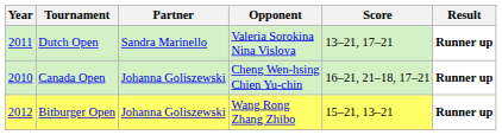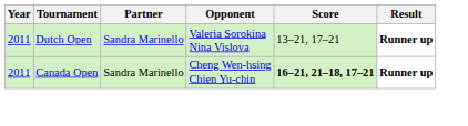 <table class="sortable wikitable" style="font-size: 90%;">
 <tr>
 <th>Year</th>
 <th>Tournament</th>
 <th>Partner</th>
 <th>Opponent</th>
 <th>Score</th>
 <th>Result</th>
 </tr>
 <tr style="background:#D4F1C5">
 <td align="center"><a href='#'>2011</a></td>
 <td align="left"><a href='#'>Dutch Open</a></td>
 <td align="left"> <a href='#'>Sandra Marinello</a></td>
 <td align="left"> <a href='#'>Valeria Sorokina</a><br> <a href='#'>Nina Vislova</a></td>
 <td align="left">13–21, 17–21</td>
 <td style="text-align:left; background:white"> <strong>Runner up</strong></td>
 </tr>
 <tr style="background:#D4F1C5">
-<td align="center"><a href='#'>2010</a></td>
+<td align="center"><a href='#'>2011</a></td>
 <td align="left"><a href='#'>Canada Open</a></td>
-<td align="left"> <a href='#'>Johanna Goliszewski</a></td>
+<td align="left"> Sandra Marinello</td>
 <td align="left"> <a href='#'>Cheng Wen-hsing</a> <br>  <a href='#'>Chien Yu-chin</a></td>
-<td align="left">16–21, 21–18, 17–21</td>
-<td style="text-align:left; background:white"> <strong>Runner up</strong></td>
-</tr>
-<tr style="background:#FFFF67">
-<td align="center"><a href='#'>2012</a></td>
-<td align="left"><a href='#'>Bitburger Open</a></td>
-<td align="left"> <a href='#'>Johanna Goliszewski</a></td>
-<td align="left"> <a href='#'>Wang Rong</a><br> <a href='#'>Zhang Zhibo</a></td>
-<td align="left">15–21, 13–21</td>
+<td align="left"><strong>16–21, 21–18, 17–21</strong></td>
 <td style="text-align:left; background:white"> <strong>Runner up</strong></td>
 </tr>
 </table>
